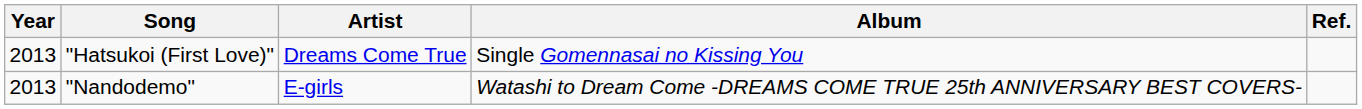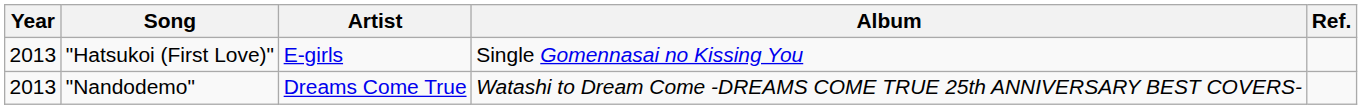 <table class="wikitable">
 <tr>
 <th>Year</th>
 <th>Song</th>
 <th>Artist</th>
 <th>Album</th>
 <th>Ref.</th>
 </tr>
 <tr>
 <td>2013</td>
 <td>"Hatsukoi (First Love)"</td>
-<td><a href='#'>Dreams Come True</a></td>
+<td><a href='#'>E-girls</a></td>
 <td>Single <em><a href='#'>Gomennasai no Kissing You</a></em></td>
 <td></td>
 </tr>
 <tr>
 <td>2013</td>
 <td>"Nandodemo"</td>
-<td><a href='#'>E-girls</a></td>
+<td><a href='#'>Dreams Come True</a></td>
 <td><em>Watashi to Dream Come -DREAMS COME TRUE 25th ANNIVERSARY BEST COVERS-</em></td>
 <td></td>
 </tr>
 </table>
